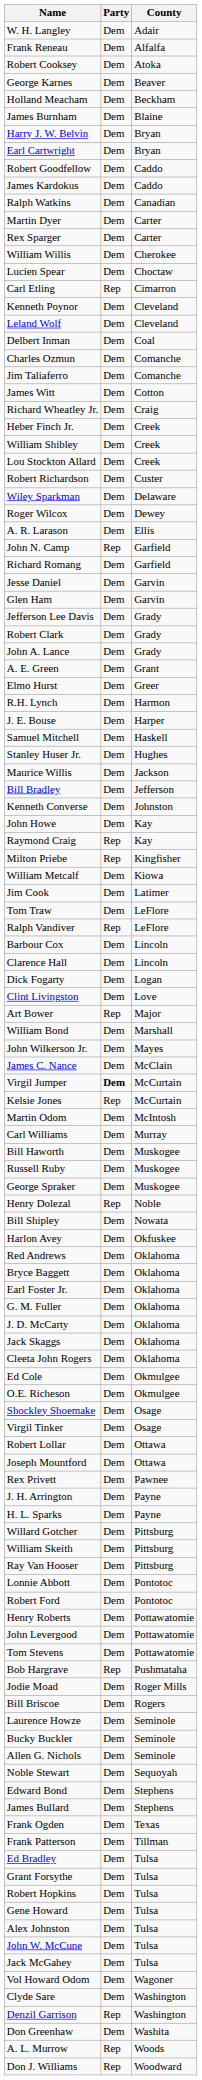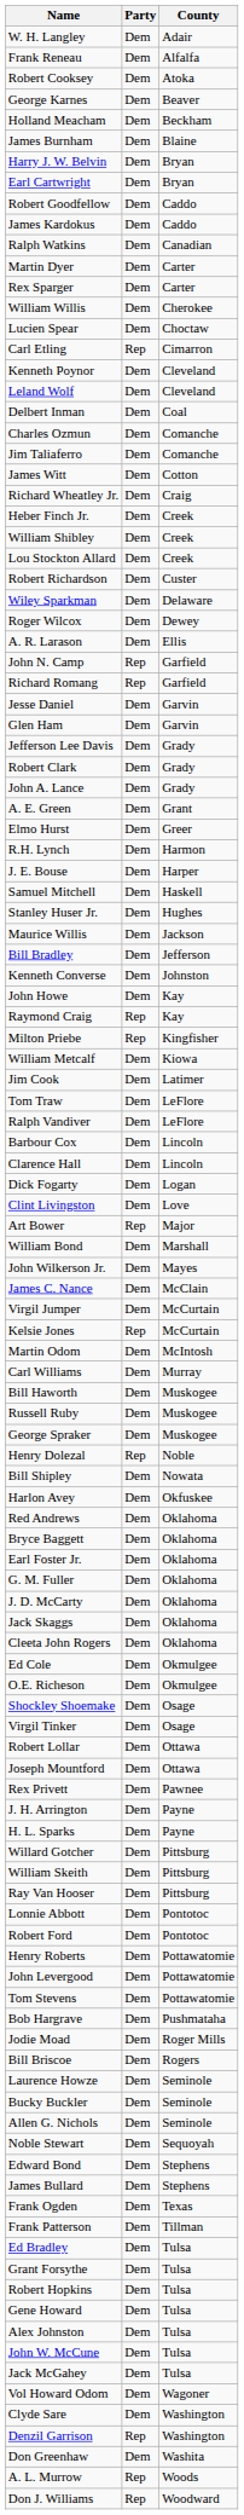 <table class="wikitable sortable">
 <tr>
 <th>Name</th>
 <th>Party</th>
 <th>County</th>
 </tr>
 <tr>
 <td>W. H. Langley</td>
 <td>Dem</td>
 <td>Adair</td>
 </tr>
 <tr>
 <td>Frank Reneau</td>
 <td>Dem</td>
 <td>Alfalfa</td>
 </tr>
 <tr>
 <td>Robert Cooksey</td>
 <td>Dem</td>
 <td>Atoka</td>
 </tr>
 <tr>
 <td>George Karnes</td>
 <td>Dem</td>
 <td>Beaver</td>
 </tr>
 <tr>
 <td>Holland Meacham</td>
 <td>Dem</td>
 <td>Beckham</td>
 </tr>
 <tr>
 <td>James Burnham</td>
 <td>Dem</td>
 <td>Blaine</td>
 </tr>
 <tr>
 <td><a href='#'>Harry J. W. Belvin</a></td>
 <td>Dem</td>
 <td>Bryan</td>
 </tr>
 <tr>
 <td><a href='#'>Earl Cartwright</a></td>
 <td>Dem</td>
 <td>Bryan</td>
 </tr>
 <tr>
 <td>Robert Goodfellow</td>
 <td>Dem</td>
 <td>Caddo</td>
 </tr>
 <tr>
 <td>James Kardokus</td>
 <td>Dem</td>
 <td>Caddo</td>
 </tr>
 <tr>
 <td>Ralph Watkins</td>
 <td>Dem</td>
 <td>Canadian</td>
 </tr>
 <tr>
 <td>Martin Dyer</td>
 <td>Dem</td>
 <td>Carter</td>
 </tr>
 <tr>
 <td>Rex Sparger</td>
 <td>Dem</td>
 <td>Carter</td>
 </tr>
 <tr>
 <td>William Willis</td>
 <td>Dem</td>
 <td>Cherokee</td>
 </tr>
 <tr>
 <td>Lucien Spear</td>
 <td>Dem</td>
 <td>Choctaw</td>
 </tr>
 <tr>
 <td>Carl Etling</td>
 <td>Rep</td>
 <td>Cimarron</td>
 </tr>
 <tr>
 <td>Kenneth Poynor</td>
 <td>Dem</td>
 <td>Cleveland</td>
 </tr>
 <tr>
 <td><a href='#'>Leland Wolf</a></td>
 <td>Dem</td>
 <td>Cleveland</td>
 </tr>
 <tr>
 <td>Delbert Inman</td>
 <td>Dem</td>
 <td>Coal</td>
 </tr>
 <tr>
 <td>Charles Ozmun</td>
 <td>Dem</td>
 <td>Comanche</td>
 </tr>
 <tr>
 <td>Jim Taliaferro</td>
 <td>Dem</td>
 <td>Comanche</td>
 </tr>
 <tr>
 <td>James Witt</td>
 <td>Dem</td>
 <td>Cotton</td>
 </tr>
 <tr>
 <td>Richard Wheatley Jr.</td>
 <td>Dem</td>
 <td>Craig</td>
 </tr>
 <tr>
 <td>Heber Finch Jr.</td>
 <td>Dem</td>
 <td>Creek</td>
 </tr>
 <tr>
 <td>William Shibley</td>
 <td>Dem</td>
 <td>Creek</td>
 </tr>
 <tr>
 <td>Lou Stockton Allard</td>
 <td>Dem</td>
 <td>Creek</td>
 </tr>
 <tr>
 <td>Robert Richardson</td>
 <td>Dem</td>
 <td>Custer</td>
 </tr>
 <tr>
 <td><a href='#'>Wiley Sparkman</a></td>
 <td>Dem</td>
 <td>Delaware</td>
 </tr>
 <tr>
 <td>Roger Wilcox</td>
 <td>Dem</td>
 <td>Dewey</td>
 </tr>
 <tr>
 <td>A. R. Larason</td>
 <td>Dem</td>
 <td>Ellis</td>
 </tr>
 <tr>
 <td>John N. Camp</td>
 <td>Rep</td>
 <td>Garfield</td>
 </tr>
 <tr>
 <td>Richard Romang</td>
-<td>Dem</td>
+<td>Rep</td>
 <td>Garfield</td>
 </tr>
 <tr>
 <td>Jesse Daniel</td>
 <td>Dem</td>
 <td>Garvin</td>
 </tr>
 <tr>
 <td>Glen Ham</td>
 <td>Dem</td>
 <td>Garvin</td>
 </tr>
 <tr>
 <td>Jefferson Lee Davis</td>
 <td>Dem</td>
 <td>Grady</td>
 </tr>
 <tr>
 <td>Robert Clark</td>
 <td>Dem</td>
 <td>Grady</td>
 </tr>
 <tr>
 <td>John A. Lance</td>
 <td>Dem</td>
 <td>Grady</td>
 </tr>
 <tr>
 <td>A. E. Green</td>
 <td>Dem</td>
 <td>Grant</td>
 </tr>
 <tr>
 <td>Elmo Hurst</td>
 <td>Dem</td>
 <td>Greer</td>
 </tr>
 <tr>
 <td>R.H. Lynch</td>
 <td>Dem</td>
 <td>Harmon</td>
 </tr>
 <tr>
 <td>J. E. Bouse</td>
 <td>Dem</td>
 <td>Harper</td>
 </tr>
 <tr>
 <td>Samuel Mitchell</td>
 <td>Dem</td>
 <td>Haskell</td>
 </tr>
 <tr>
 <td>Stanley Huser Jr.</td>
 <td>Dem</td>
 <td>Hughes</td>
 </tr>
 <tr>
 <td>Maurice Willis</td>
 <td>Dem</td>
 <td>Jackson</td>
 </tr>
 <tr>
 <td><a href='#'>Bill Bradley</a></td>
 <td>Dem</td>
 <td>Jefferson</td>
 </tr>
 <tr>
 <td>Kenneth Converse</td>
 <td>Dem</td>
 <td>Johnston</td>
 </tr>
 <tr>
 <td>John Howe</td>
 <td>Dem</td>
 <td>Kay</td>
 </tr>
 <tr>
 <td>Raymond Craig</td>
 <td>Rep</td>
 <td>Kay</td>
 </tr>
 <tr>
 <td>Milton Priebe</td>
 <td>Rep</td>
 <td>Kingfisher</td>
 </tr>
 <tr>
 <td>William Metcalf</td>
 <td>Dem</td>
 <td>Kiowa</td>
 </tr>
 <tr>
 <td>Jim Cook</td>
 <td>Dem</td>
 <td>Latimer</td>
 </tr>
 <tr>
 <td>Tom Traw</td>
 <td>Dem</td>
 <td>LeFlore</td>
 </tr>
 <tr>
 <td>Ralph Vandiver</td>
-<td>Rep</td>
+<td>Dem</td>
 <td>LeFlore</td>
 </tr>
 <tr>
 <td>Barbour Cox</td>
 <td>Dem</td>
 <td>Lincoln</td>
 </tr>
 <tr>
 <td>Clarence Hall</td>
 <td>Dem</td>
 <td>Lincoln</td>
 </tr>
 <tr>
 <td>Dick Fogarty</td>
 <td>Dem</td>
 <td>Logan</td>
 </tr>
 <tr>
 <td><a href='#'>Clint Livingston</a></td>
 <td>Dem</td>
 <td>Love</td>
 </tr>
 <tr>
 <td>Art Bower</td>
 <td>Rep</td>
 <td>Major</td>
 </tr>
 <tr>
 <td>William Bond</td>
 <td>Dem</td>
 <td>Marshall</td>
 </tr>
 <tr>
 <td>John Wilkerson Jr.</td>
 <td>Dem</td>
 <td>Mayes</td>
 </tr>
 <tr>
 <td><a href='#'>James C. Nance</a></td>
 <td>Dem</td>
 <td>McClain</td>
 </tr>
 <tr>
 <td>Virgil Jumper</td>
-<td><strong>Dem</strong></td>
+<td>Dem</td>
 <td>McCurtain</td>
 </tr>
 <tr>
 <td>Kelsie Jones</td>
 <td>Rep</td>
 <td>McCurtain</td>
 </tr>
 <tr>
 <td>Martin Odom</td>
 <td>Dem</td>
 <td>McIntosh</td>
 </tr>
 <tr>
 <td>Carl Williams</td>
 <td>Dem</td>
 <td>Murray</td>
 </tr>
 <tr>
 <td>Bill Haworth</td>
 <td>Dem</td>
 <td>Muskogee</td>
 </tr>
 <tr>
 <td>Russell Ruby</td>
 <td>Dem</td>
 <td>Muskogee</td>
 </tr>
 <tr>
 <td>George Spraker</td>
 <td>Dem</td>
 <td>Muskogee</td>
 </tr>
 <tr>
 <td>Henry Dolezal</td>
 <td>Rep</td>
 <td>Noble</td>
 </tr>
 <tr>
 <td>Bill Shipley</td>
 <td>Dem</td>
 <td>Nowata</td>
 </tr>
 <tr>
 <td>Harlon Avey</td>
 <td>Dem</td>
 <td>Okfuskee</td>
 </tr>
 <tr>
 <td>Red Andrews</td>
 <td>Dem</td>
 <td>Oklahoma</td>
 </tr>
 <tr>
 <td>Bryce Baggett</td>
 <td>Dem</td>
 <td>Oklahoma</td>
 </tr>
 <tr>
 <td>Earl Foster Jr.</td>
 <td>Dem</td>
 <td>Oklahoma</td>
 </tr>
 <tr>
 <td>G. M. Fuller</td>
 <td>Dem</td>
 <td>Oklahoma</td>
 </tr>
 <tr>
 <td>J. D. McCarty</td>
 <td>Dem</td>
 <td>Oklahoma</td>
 </tr>
 <tr>
 <td>Jack Skaggs</td>
 <td>Dem</td>
 <td>Oklahoma</td>
 </tr>
 <tr>
 <td>Cleeta John Rogers</td>
 <td>Dem</td>
 <td>Oklahoma</td>
 </tr>
 <tr>
 <td>Ed Cole</td>
 <td>Dem</td>
 <td>Okmulgee</td>
 </tr>
 <tr>
 <td>O.E. Richeson</td>
 <td>Dem</td>
 <td>Okmulgee</td>
 </tr>
 <tr>
 <td><a href='#'>Shockley Shoemake</a></td>
 <td>Dem</td>
 <td>Osage</td>
 </tr>
 <tr>
 <td>Virgil Tinker</td>
 <td>Dem</td>
 <td>Osage</td>
 </tr>
 <tr>
 <td>Robert Lollar</td>
 <td>Dem</td>
 <td>Ottawa</td>
 </tr>
 <tr>
 <td>Joseph Mountford</td>
 <td>Dem</td>
 <td>Ottawa</td>
 </tr>
 <tr>
 <td>Rex Privett</td>
 <td>Dem</td>
 <td>Pawnee</td>
 </tr>
 <tr>
 <td>J. H. Arrington</td>
 <td>Dem</td>
 <td>Payne</td>
 </tr>
 <tr>
 <td>H. L. Sparks</td>
 <td>Dem</td>
 <td>Payne</td>
 </tr>
 <tr>
 <td>Willard Gotcher</td>
 <td>Dem</td>
 <td>Pittsburg</td>
 </tr>
 <tr>
 <td>William Skeith</td>
 <td>Dem</td>
 <td>Pittsburg</td>
 </tr>
 <tr>
 <td>Ray Van Hooser</td>
 <td>Dem</td>
 <td>Pittsburg</td>
 </tr>
 <tr>
 <td>Lonnie Abbott</td>
 <td>Dem</td>
 <td>Pontotoc</td>
 </tr>
 <tr>
 <td>Robert Ford</td>
 <td>Dem</td>
 <td>Pontotoc</td>
 </tr>
 <tr>
 <td>Henry Roberts</td>
 <td>Dem</td>
 <td>Pottawatomie</td>
 </tr>
 <tr>
 <td>John Levergood</td>
 <td>Dem</td>
 <td>Pottawatomie</td>
 </tr>
 <tr>
 <td>Tom Stevens</td>
 <td>Dem</td>
 <td>Pottawatomie</td>
 </tr>
 <tr>
 <td>Bob Hargrave</td>
-<td>Rep</td>
+<td>Dem</td>
 <td>Pushmataha</td>
 </tr>
 <tr>
 <td>Jodie Moad</td>
 <td>Dem</td>
 <td>Roger Mills</td>
 </tr>
 <tr>
 <td>Bill Briscoe</td>
 <td>Dem</td>
 <td>Rogers</td>
 </tr>
 <tr>
 <td>Laurence Howze</td>
 <td>Dem</td>
 <td>Seminole</td>
 </tr>
 <tr>
 <td>Bucky Buckler</td>
 <td>Dem</td>
 <td>Seminole</td>
 </tr>
 <tr>
 <td>Allen G. Nichols</td>
 <td>Dem</td>
 <td>Seminole</td>
 </tr>
 <tr>
 <td>Noble Stewart</td>
 <td>Dem</td>
 <td>Sequoyah</td>
 </tr>
 <tr>
 <td>Edward Bond</td>
 <td>Dem</td>
 <td>Stephens</td>
 </tr>
 <tr>
 <td>James Bullard</td>
 <td>Dem</td>
 <td>Stephens</td>
 </tr>
 <tr>
 <td>Frank Ogden</td>
 <td>Dem</td>
 <td>Texas</td>
 </tr>
 <tr>
 <td>Frank Patterson</td>
 <td>Dem</td>
 <td>Tillman</td>
 </tr>
 <tr>
 <td><a href='#'>Ed Bradley</a></td>
 <td>Dem</td>
 <td>Tulsa</td>
 </tr>
 <tr>
 <td>Grant Forsythe</td>
 <td>Dem</td>
 <td>Tulsa</td>
 </tr>
 <tr>
 <td>Robert Hopkins</td>
 <td>Dem</td>
 <td>Tulsa</td>
 </tr>
 <tr>
 <td>Gene Howard</td>
 <td>Dem</td>
 <td>Tulsa</td>
 </tr>
 <tr>
 <td>Alex Johnston</td>
 <td>Dem</td>
 <td>Tulsa</td>
 </tr>
 <tr>
 <td><a href='#'>John W. McCune</a></td>
 <td>Dem</td>
 <td>Tulsa</td>
 </tr>
 <tr>
 <td>Jack McGahey</td>
 <td>Dem</td>
 <td>Tulsa</td>
 </tr>
 <tr>
 <td>Vol Howard Odom</td>
 <td>Dem</td>
 <td>Wagoner</td>
 </tr>
 <tr>
 <td>Clyde Sare</td>
 <td>Dem</td>
 <td>Washington</td>
 </tr>
 <tr>
 <td><a href='#'>Denzil Garrison</a></td>
 <td>Rep</td>
 <td>Washington</td>
 </tr>
 <tr>
 <td>Don Greenhaw</td>
 <td>Dem</td>
 <td>Washita</td>
 </tr>
 <tr>
 <td>A. L. Murrow</td>
 <td>Rep</td>
 <td>Woods</td>
 </tr>
 <tr>
 <td>Don J. Williams</td>
 <td>Rep</td>
 <td>Woodward</td>
 </tr>
 </table>
